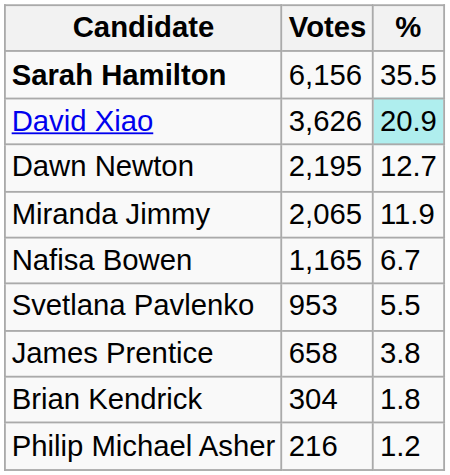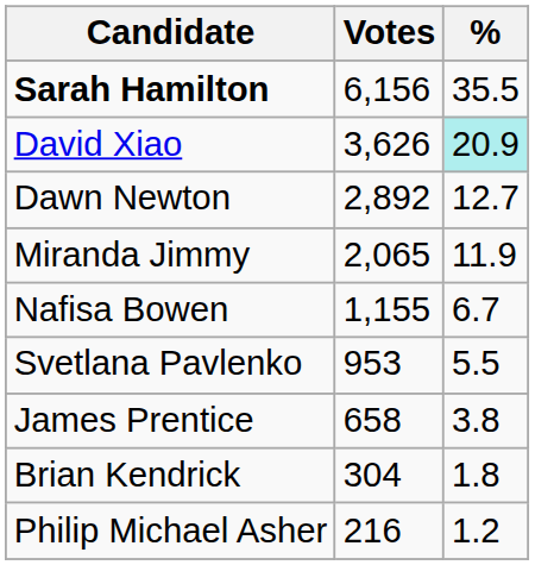 <table class="wikitable" align="left">
 <tr>
 <th>Candidate</th>
 <th>Votes</th>
 <th>%</th>
 </tr>
 <tr>
 <td><strong>Sarah Hamilton</strong></td>
 <td>6,156</td>
 <td>35.5</td>
 </tr>
 <tr>
 <td><a href='#'>David Xiao</a></td>
 <td>3,626</td>
 <td style="background: paleturquoise;">20.9</td>
 </tr>
 <tr>
 <td>Dawn Newton</td>
-<td>2,195</td>
+<td>2,892</td>
 <td>12.7</td>
 </tr>
 <tr>
 <td>Miranda Jimmy</td>
 <td>2,065</td>
 <td>11.9</td>
 </tr>
 <tr>
 <td>Nafisa Bowen</td>
-<td>1,165</td>
+<td>1,155</td>
 <td>6.7</td>
 </tr>
 <tr>
 <td>Svetlana Pavlenko</td>
 <td>953</td>
 <td>5.5</td>
 </tr>
 <tr>
 <td>James Prentice</td>
 <td>658</td>
 <td>3.8</td>
 </tr>
 <tr>
 <td>Brian Kendrick</td>
 <td>304</td>
 <td>1.8</td>
 </tr>
 <tr>
 <td>Philip Michael Asher</td>
 <td>216</td>
 <td>1.2</td>
 </tr>
 </table>
